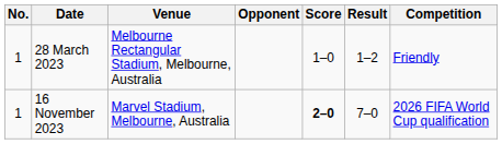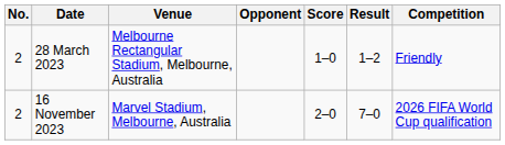 <table class="wikitable sortable">
 <tr>
 <th scope="col">No.</th>
 <th scope="col">Date</th>
 <th scope="col">Venue</th>
 <th scope="col">Opponent</th>
 <th scope="col">Score</th>
 <th scope="col">Result</th>
 <th scope="col">Competition</th>
 </tr>
 <tr>
-<td align="center">1</td>
+<td align="center">2</td>
 <td>28 March 2023</td>
 <td><a href='#'>Melbourne Rectangular Stadium</a>, Melbourne, Australia</td>
 <td></td>
 <td align="center">1–0</td>
 <td align="center">1–2</td>
 <td><a href='#'>Friendly</a></td>
 </tr>
 <tr>
-<td align="center">1</td>
+<td align="center">2</td>
 <td>16 November 2023</td>
 <td><a href='#'>Marvel Stadium</a>, <a href='#'>Melbourne</a>, Australia</td>
 <td></td>
-<td align="center"><strong>2–0</strong></td>
+<td align="center">2–0</td>
 <td align="center">7–0</td>
 <td><a href='#'>2026 FIFA World Cup qualification</a></td>
 </tr>
 </table>
